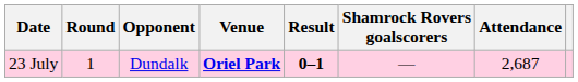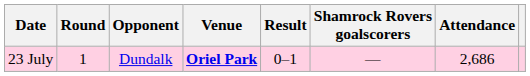 <table class="wikitable" Style="text-align: center">
 <tr>
 <th>Date</th>
 <th>Round</th>
 <th>Opponent</th>
 <th>Venue</th>
 <th>Result<br></th>
 <th>Shamrock Rovers<br>goalscorers</th>
 <th>Attendance</th>
 <th></th>
 </tr>
 <tr style="background:#ffd0e3">
 <td>23 July</td>
 <td>1</td>
 <td><a href='#'>Dundalk</a></td>
 <td><strong><a href='#'>Oriel Park</a></strong></td>
-<td><strong>0–1</strong></td>
+<td>0–1</td>
 <td>—</td>
-<td>2,687</td>
+<td>2,686</td>
 <td></td>
 </tr>
 </table>
